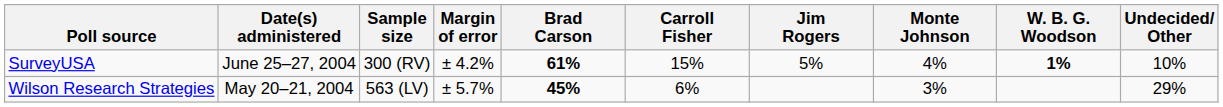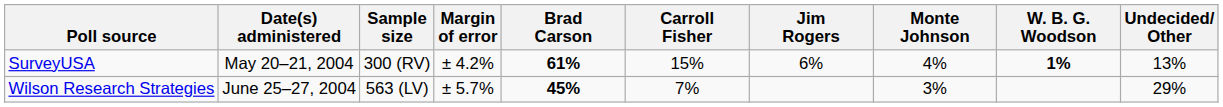 <table class="wikitable" style="font-size:90%;text-align:center;">
 <tr style="vertical-align:bottom">
 <th>Poll source</th>
 <th>Date(s)<br>administered</th>
 <th>Sample<br>size</th>
 <th>Margin<br>of error</th>
 <th style="width:100px;">Brad<br>Carson</th>
 <th style="width:100px;">Carroll<br>Fisher</th>
 <th style="width:100px;">Jim<br>Rogers</th>
 <th style="width:100px;">Monte<br>Johnson</th>
 <th style="width:100px;">W. B. G.<br>Woodson</th>
 <th>Undecided/<br>Other</th>
 </tr>
 <tr>
 <td style="text-align:left;"><a href='#'>SurveyUSA</a></td>
-<td>June 25–27, 2004</td>
+<td>May 20–21, 2004</td>
 <td>300 (RV)</td>
 <td>± 4.2%</td>
 <td><strong>61%</strong></td>
 <td>15%</td>
-<td>5%</td>
+<td>6%</td>
 <td>4%</td>
 <td><strong>1%</strong></td>
-<td>10%</td>
+<td>13%</td>
 </tr>
 <tr>
 <td style="text-align:left;"><a href='#'>Wilson Research Strategies</a></td>
-<td>May 20–21, 2004</td>
+<td>June 25–27, 2004</td>
 <td>563 (LV)</td>
 <td>± 5.7%</td>
 <td><strong>45%</strong></td>
-<td>6%</td>
+<td>7%</td>
 <td></td>
 <td>3%</td>
 <td></td>
 <td>29%</td>
 </tr>
 </table>
